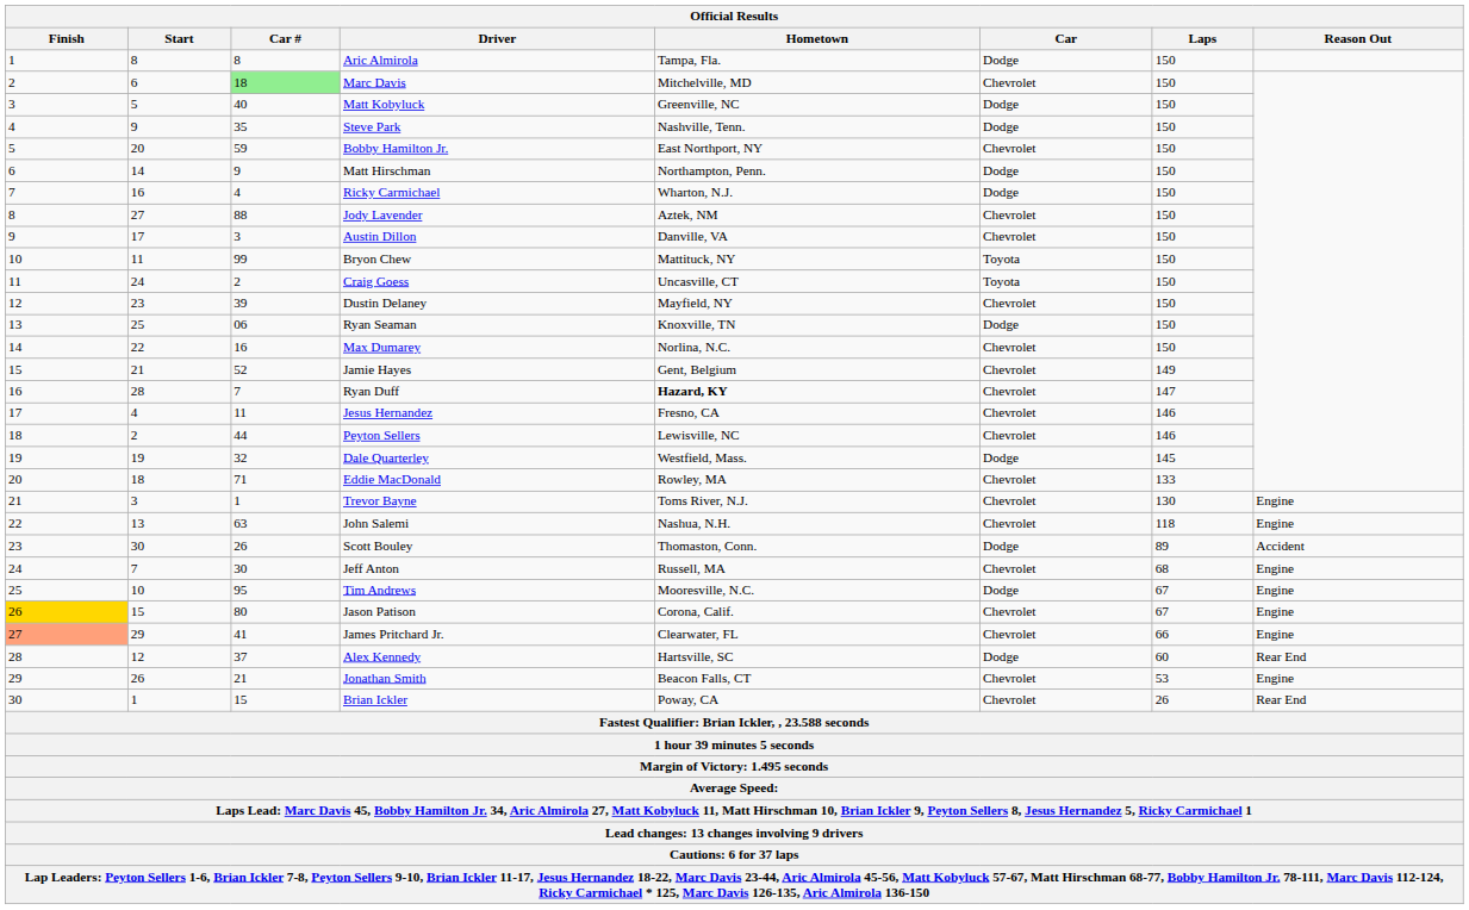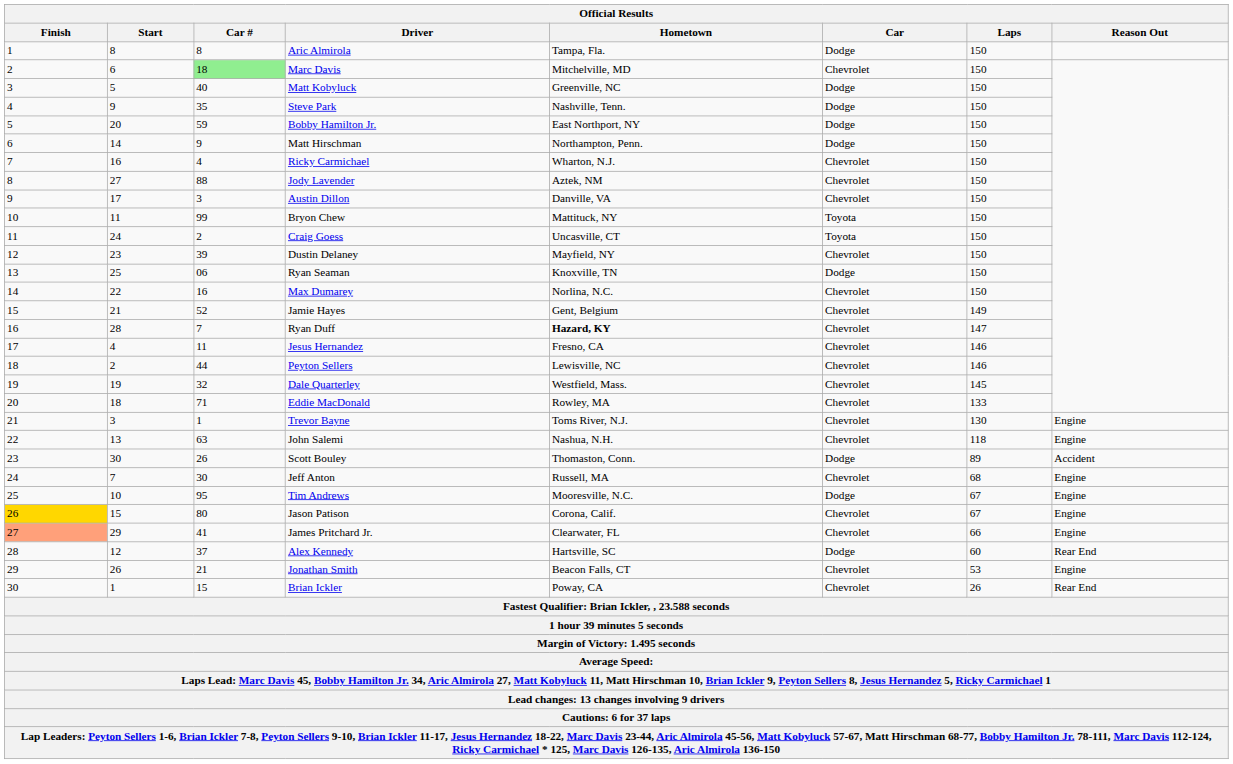 <table class="wikitable" style="font-size: 90%;">
 <tr>
 <th colspan=9>Official Results</th>
 </tr>
 <tr>
 <th>Finish</th>
 <th>Start</th>
 <th>Car #</th>
 <th>Driver</th>
 <th>Hometown</th>
 <th>Car</th>
 <th>Laps</th>
 <th>Reason Out</th>
 </tr>
 <tr>
 <td>1</td>
 <td>8</td>
 <td>8</td>
 <td><a href='#'>Aric Almirola</a></td>
 <td>Tampa, Fla.</td>
 <td>Dodge</td>
 <td>150</td>
 <td></td>
 </tr>
 <tr>
 <td>2</td>
 <td>6</td>
 <td style="background: lightgreen;">18</td>
 <td><a href='#'>Marc Davis</a></td>
 <td>Mitchelville, MD</td>
 <td>Chevrolet</td>
 <td>150</td>
 </tr>
 <tr>
 <td>3</td>
 <td>5</td>
 <td>40</td>
 <td><a href='#'>Matt Kobyluck</a></td>
 <td>Greenville, NC</td>
 <td>Dodge</td>
 <td>150</td>
 </tr>
 <tr>
 <td>4</td>
 <td>9</td>
 <td>35</td>
 <td><a href='#'>Steve Park</a></td>
 <td>Nashville, Tenn.</td>
 <td>Dodge</td>
 <td>150</td>
 </tr>
 <tr>
 <td>5</td>
 <td>20</td>
 <td>59</td>
 <td><a href='#'>Bobby Hamilton Jr.</a></td>
 <td>East Northport, NY</td>
-<td>Chevrolet</td>
+<td>Dodge</td>
 <td>150</td>
 </tr>
 <tr>
 <td>6</td>
 <td>14</td>
 <td>9</td>
 <td>Matt Hirschman</td>
 <td>Northampton, Penn.</td>
 <td>Dodge</td>
 <td>150</td>
 </tr>
 <tr>
 <td>7</td>
 <td>16</td>
 <td>4</td>
 <td><a href='#'>Ricky Carmichael</a></td>
 <td>Wharton, N.J.</td>
-<td>Dodge</td>
+<td>Chevrolet</td>
 <td>150</td>
 </tr>
 <tr>
 <td>8</td>
 <td>27</td>
 <td>88</td>
 <td><a href='#'>Jody Lavender</a></td>
 <td>Aztek, NM</td>
 <td>Chevrolet</td>
 <td>150</td>
 </tr>
 <tr>
 <td>9</td>
 <td>17</td>
 <td>3</td>
 <td><a href='#'>Austin Dillon</a></td>
 <td>Danville, VA</td>
 <td>Chevrolet</td>
 <td>150</td>
 </tr>
 <tr>
 <td>10</td>
 <td>11</td>
 <td>99</td>
 <td>Bryon Chew</td>
 <td>Mattituck, NY</td>
 <td>Toyota</td>
 <td>150</td>
 </tr>
 <tr>
 <td>11</td>
 <td>24</td>
 <td>2</td>
 <td><a href='#'>Craig Goess</a></td>
 <td>Uncasville, CT</td>
 <td>Toyota</td>
 <td>150</td>
 </tr>
 <tr>
 <td>12</td>
 <td>23</td>
 <td>39</td>
 <td>Dustin Delaney</td>
 <td>Mayfield, NY</td>
 <td>Chevrolet</td>
 <td>150</td>
 </tr>
 <tr>
 <td>13</td>
 <td>25</td>
 <td>06</td>
 <td>Ryan Seaman</td>
 <td>Knoxville, TN</td>
 <td>Dodge</td>
 <td>150</td>
 </tr>
 <tr>
 <td>14</td>
 <td>22</td>
 <td>16</td>
 <td><a href='#'>Max Dumarey</a></td>
 <td>Norlina, N.C.</td>
 <td>Chevrolet</td>
 <td>150</td>
 </tr>
 <tr>
 <td>15</td>
 <td>21</td>
 <td>52</td>
 <td>Jamie Hayes</td>
 <td>Gent, Belgium</td>
 <td>Chevrolet</td>
 <td>149</td>
 </tr>
 <tr>
 <td>16</td>
 <td>28</td>
 <td>7</td>
 <td>Ryan Duff</td>
 <td><strong>Hazard, KY</strong></td>
 <td>Chevrolet</td>
 <td>147</td>
 </tr>
 <tr>
 <td>17</td>
 <td>4</td>
 <td>11</td>
 <td><a href='#'>Jesus Hernandez</a></td>
 <td>Fresno, CA</td>
 <td>Chevrolet</td>
 <td>146</td>
 </tr>
 <tr>
 <td>18</td>
 <td>2</td>
 <td>44</td>
 <td><a href='#'>Peyton Sellers</a></td>
 <td>Lewisville, NC</td>
 <td>Chevrolet</td>
 <td>146</td>
 </tr>
 <tr>
 <td>19</td>
 <td>19</td>
 <td>32</td>
 <td><a href='#'>Dale Quarterley</a></td>
 <td>Westfield, Mass.</td>
-<td>Dodge</td>
+<td>Chevrolet</td>
 <td>145</td>
 </tr>
 <tr>
 <td>20</td>
 <td>18</td>
 <td>71</td>
 <td><a href='#'>Eddie MacDonald</a></td>
 <td>Rowley, MA</td>
 <td>Chevrolet</td>
 <td>133</td>
 </tr>
 <tr>
 <td>21</td>
 <td>3</td>
 <td>1</td>
 <td><a href='#'>Trevor Bayne</a></td>
 <td>Toms River, N.J.</td>
 <td>Chevrolet</td>
 <td>130</td>
 <td>Engine</td>
 </tr>
 <tr>
 <td>22</td>
 <td>13</td>
 <td>63</td>
 <td>John Salemi</td>
 <td>Nashua, N.H.</td>
 <td>Chevrolet</td>
 <td>118</td>
 <td>Engine</td>
 </tr>
 <tr>
 <td>23</td>
 <td>30</td>
 <td>26</td>
 <td>Scott Bouley</td>
 <td>Thomaston, Conn.</td>
 <td>Dodge</td>
 <td>89</td>
 <td>Accident</td>
 </tr>
 <tr>
 <td>24</td>
 <td>7</td>
 <td>30</td>
 <td>Jeff Anton</td>
 <td>Russell, MA</td>
 <td>Chevrolet</td>
 <td>68</td>
 <td>Engine</td>
 </tr>
 <tr>
 <td>25</td>
 <td>10</td>
 <td>95</td>
 <td><a href='#'>Tim Andrews</a></td>
 <td>Mooresville, N.C.</td>
 <td>Dodge</td>
 <td>67</td>
 <td>Engine</td>
 </tr>
 <tr>
 <td style="background: gold;">26</td>
 <td>15</td>
 <td>80</td>
 <td>Jason Patison</td>
 <td>Corona, Calif.</td>
 <td>Chevrolet</td>
 <td>67</td>
 <td>Engine</td>
 </tr>
 <tr>
 <td style="background: lightsalmon;">27</td>
 <td>29</td>
 <td>41</td>
 <td>James Pritchard Jr.</td>
 <td>Clearwater, FL</td>
 <td>Chevrolet</td>
 <td>66</td>
 <td>Engine</td>
 </tr>
 <tr>
 <td>28</td>
 <td>12</td>
 <td>37</td>
 <td><a href='#'>Alex Kennedy</a></td>
 <td>Hartsville, SC</td>
 <td>Dodge</td>
 <td>60</td>
 <td>Rear End</td>
 </tr>
 <tr>
 <td>29</td>
 <td>26</td>
 <td>21</td>
 <td><a href='#'>Jonathan Smith</a></td>
 <td>Beacon Falls, CT</td>
 <td>Chevrolet</td>
 <td>53</td>
 <td>Engine</td>
 </tr>
 <tr>
 <td>30</td>
 <td>1</td>
 <td>15</td>
 <td><a href='#'>Brian Ickler</a></td>
 <td>Poway, CA</td>
 <td>Chevrolet</td>
 <td>26</td>
 <td>Rear End</td>
 </tr>
 <tr>
 <th colspan=9>Fastest Qualifier: Brian Ickler, , 23.588 seconds</th>
 </tr>
 <tr>
 <th colspan=9>1 hour 39 minutes 5 seconds</th>
 </tr>
 <tr>
 <th colspan=9>Margin of Victory: 1.495 seconds</th>
 </tr>
 <tr>
 <th colspan=9>Average Speed: </th>
 </tr>
 <tr>
 <th colspan=9>Laps Lead: <a href='#'>Marc Davis</a> 45, <a href='#'>Bobby Hamilton Jr.</a> 34, <a href='#'>Aric Almirola</a> 27, <a href='#'>Matt Kobyluck</a> 11, Matt Hirschman 10, <a href='#'>Brian Ickler</a> 9, <a href='#'>Peyton Sellers</a> 8, <a href='#'>Jesus Hernandez</a> 5, <a href='#'>Ricky Carmichael</a> 1</th>
 </tr>
 <tr>
 <th colspan=9>Lead changes: 13 changes involving 9  drivers</th>
 </tr>
 <tr>
 <th colspan=9>Cautions: 6 for 37 laps</th>
 </tr>
 <tr>
 <th colspan=9>Lap Leaders: <a href='#'>Peyton Sellers</a> 1-6, <a href='#'>Brian Ickler</a> 7-8, <a href='#'>Peyton Sellers</a> 9-10, <a href='#'>Brian Ickler</a> 11-17, <a href='#'>Jesus Hernandez</a> 18-22, <a href='#'>Marc Davis</a> 23-44, <a href='#'>Aric Almirola</a> 45-56, <a href='#'>Matt Kobyluck</a> 57-67, Matt Hirschman 68-77, <a href='#'>Bobby Hamilton Jr.</a> 78-111, <a href='#'>Marc Davis</a> 112-124, <a href='#'>Ricky Carmichael</a> * 125, <a href='#'>Marc Davis</a> 126-135, <a href='#'>Aric Almirola</a> 136-150</th>
 </tr>
 </table>
